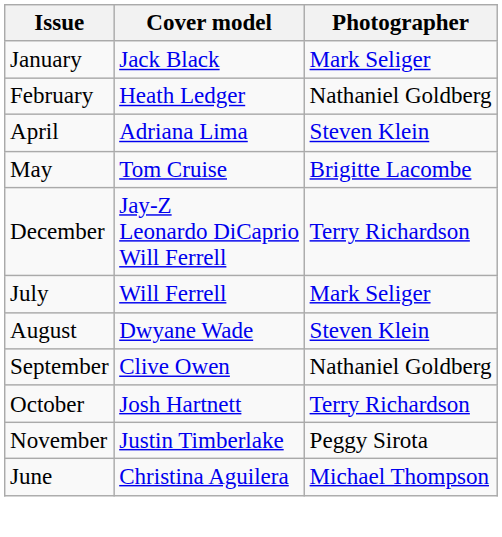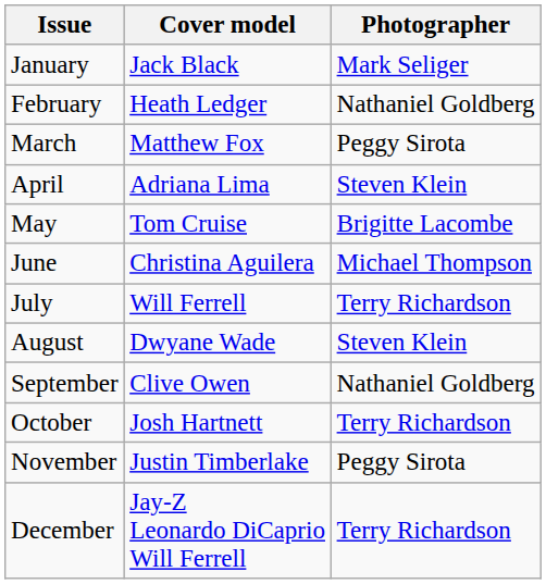 <table class="sortable wikitable">
 <tr>
 <th>Issue</th>
 <th>Cover model</th>
 <th>Photographer</th>
 </tr>
 <tr>
 <td>January</td>
 <td><a href='#'>Jack Black</a></td>
 <td><a href='#'>Mark Seliger</a></td>
 </tr>
 <tr>
 <td>February</td>
 <td><a href='#'>Heath Ledger</a></td>
 <td>Nathaniel Goldberg</td>
 </tr>
 <tr>
+<td>March</td>
+<td><a href='#'>Matthew Fox</a></td>
+<td>Peggy Sirota</td>
+</tr>
+<tr>
 <td>April</td>
 <td><a href='#'>Adriana Lima</a></td>
 <td><a href='#'>Steven Klein</a></td>
 </tr>
 <tr>
 <td>May</td>
 <td><a href='#'>Tom Cruise</a></td>
 <td><a href='#'>Brigitte Lacombe</a></td>
 </tr>
 <tr>
-<td>December</td>
-<td><a href='#'>Jay-Z</a><br><a href='#'>Leonardo DiCaprio</a><br><a href='#'>Will Ferrell</a></td>
-<td><a href='#'>Terry Richardson</a></td>
+<td>June</td>
+<td><a href='#'>Christina Aguilera</a></td>
+<td><a href='#'>Michael Thompson</a></td>
 </tr>
 <tr>
 <td>July</td>
 <td><a href='#'>Will Ferrell</a></td>
-<td><a href='#'>Mark Seliger</a></td>
+<td><a href='#'>Terry Richardson</a></td>
 </tr>
 <tr>
 <td>August</td>
 <td><a href='#'>Dwyane Wade</a></td>
 <td><a href='#'>Steven Klein</a></td>
 </tr>
 <tr>
 <td>September</td>
 <td><a href='#'>Clive Owen</a></td>
 <td>Nathaniel Goldberg</td>
 </tr>
 <tr>
 <td>October</td>
 <td><a href='#'>Josh Hartnett</a></td>
 <td><a href='#'>Terry Richardson</a></td>
 </tr>
 <tr>
 <td>November</td>
 <td><a href='#'>Justin Timberlake</a></td>
 <td>Peggy Sirota</td>
 </tr>
 <tr>
-<td>June</td>
-<td><a href='#'>Christina Aguilera</a></td>
-<td><a href='#'>Michael Thompson</a></td>
+<td>December</td>
+<td><a href='#'>Jay-Z</a><br><a href='#'>Leonardo DiCaprio</a><br><a href='#'>Will Ferrell</a></td>
+<td><a href='#'>Terry Richardson</a></td>
 </tr>
 </table>
